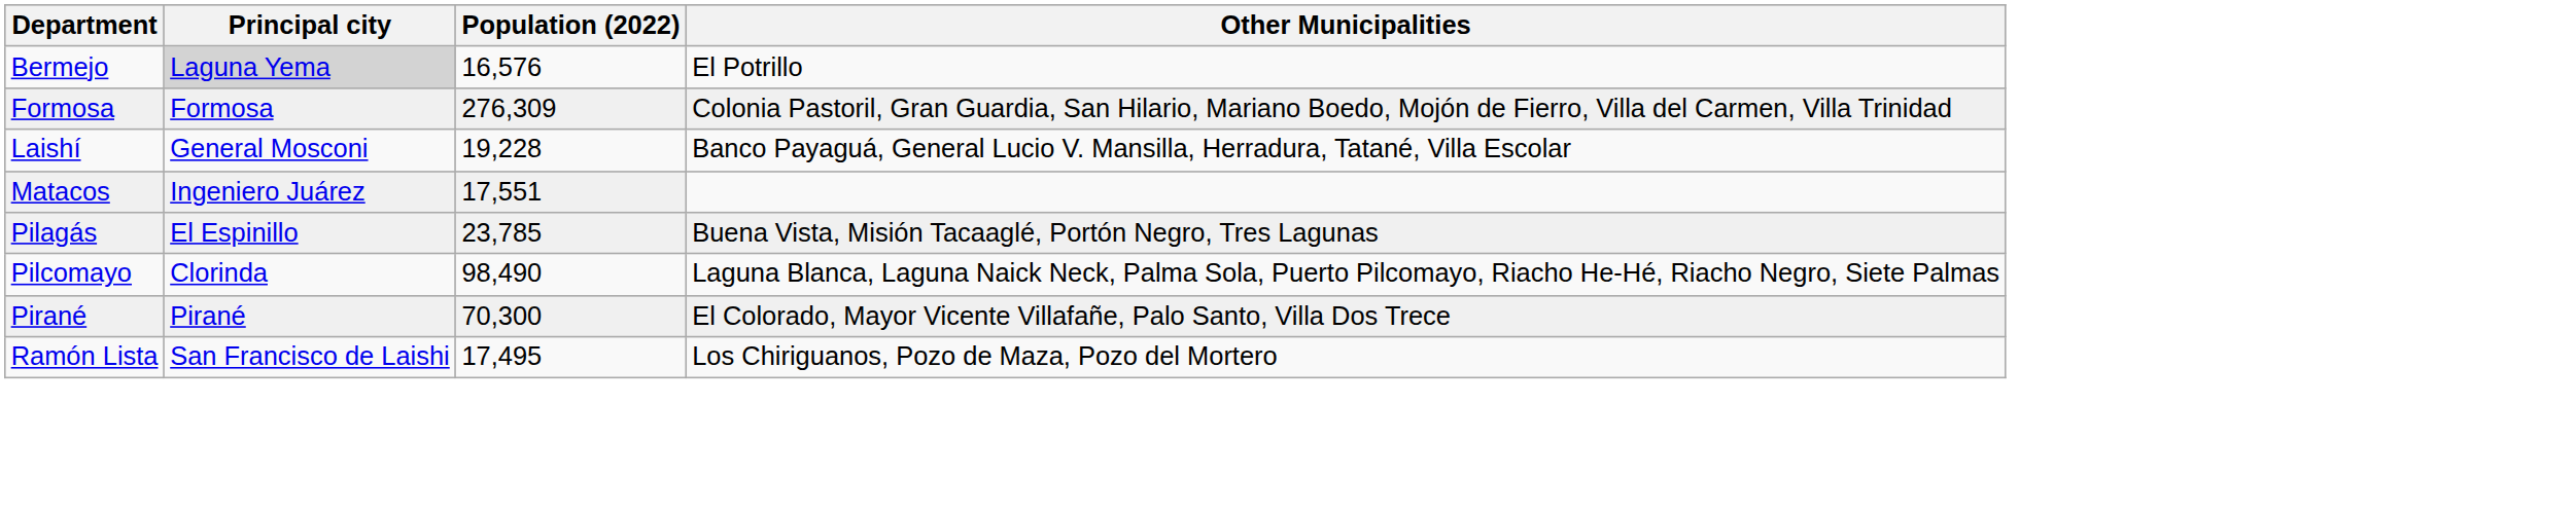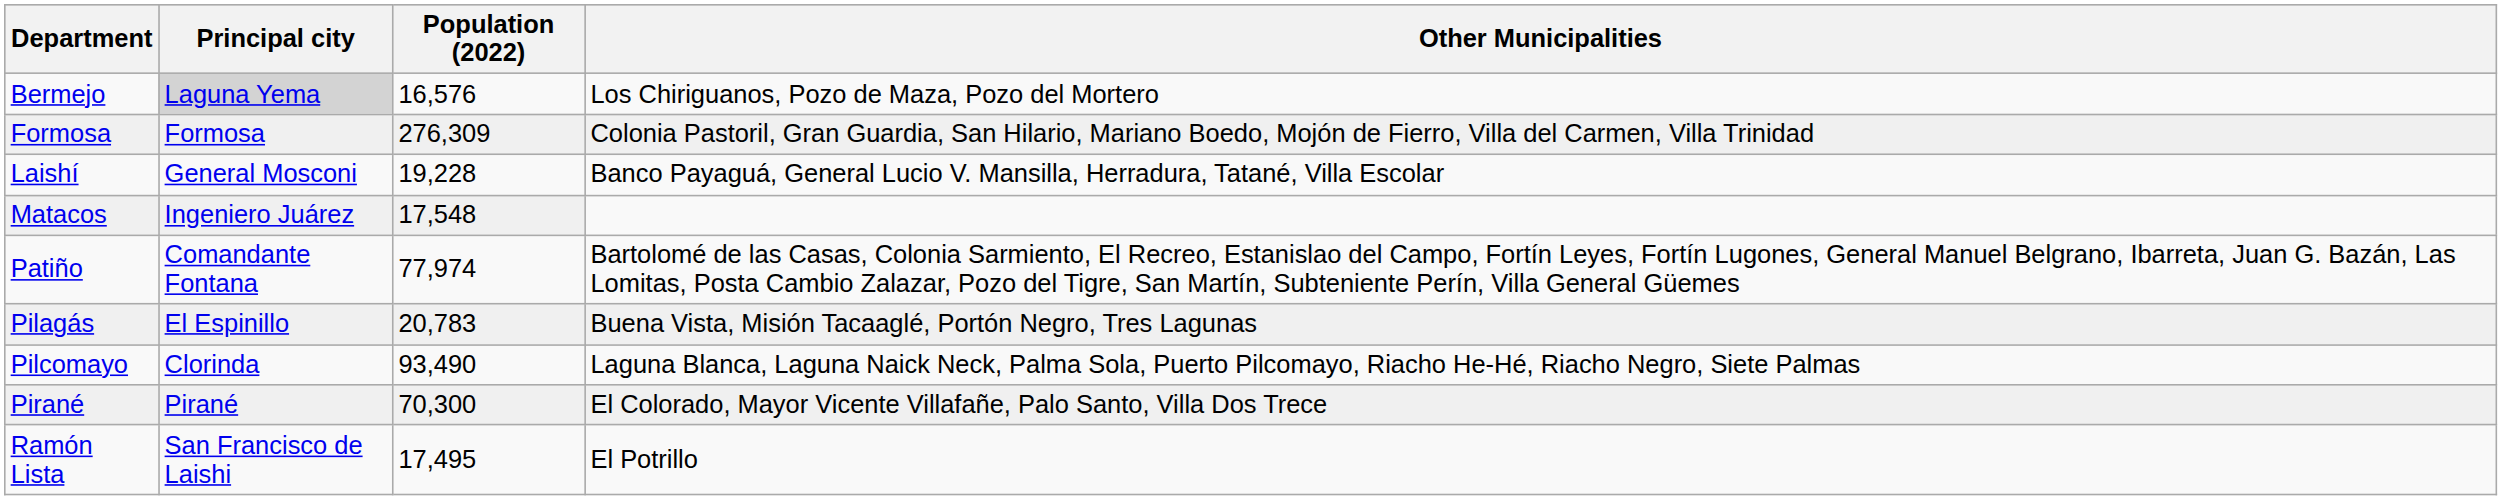 <table class="wikitable">
 <tr style="background:#e0e0e0;">
 <th>Department</th>
 <th>Principal city</th>
 <th>Population (2022)</th>
 <th>Other Municipalities</th>
 </tr>
 <tr>
 <td><a href='#'>Bermejo</a></td>
 <td style="background: lightgrey;"><a href='#'>Laguna Yema</a></td>
 <td>16,576</td>
-<td>El Potrillo</td>
+<td>Los Chiriguanos, Pozo de Maza, Pozo del Mortero</td>
 </tr>
 <tr style="background:#f0f0f0;">
 <td><a href='#'>Formosa</a></td>
 <td><a href='#'>Formosa</a></td>
 <td>276,309</td>
 <td>Colonia Pastoril, Gran Guardia, San Hilario, Mariano Boedo, Mojón de Fierro, Villa del Carmen, Villa Trinidad</td>
 </tr>
 <tr>
 <td><a href='#'>Laishí</a></td>
 <td><a href='#'>General Mosconi</a></td>
 <td>19,228</td>
 <td>Banco Payaguá, General Lucio V. Mansilla, Herradura, Tatané, Villa Escolar</td>
 </tr>
 <tr style="background:#f0f0f0;">
 <td><a href='#'>Matacos</a></td>
 <td><a href='#'>Ingeniero Juárez</a></td>
-<td>17,551</td>
+<td>17,548</td>
+</tr>
+<tr>
+<td><a href='#'>Patiño</a></td>
+<td><a href='#'>Comandante Fontana</a></td>
+<td>77,974</td>
+<td>Bartolomé de las Casas, Colonia Sarmiento, El Recreo, Estanislao del Campo, Fortín Leyes, Fortín Lugones, General Manuel Belgrano, Ibarreta, Juan G. Bazán, Las Lomitas, Posta Cambio Zalazar, Pozo del Tigre, San Martín, Subteniente Perín, Villa General Güemes</td>
 </tr>
 <tr style="background:#f0f0f0;">
 <td><a href='#'>Pilagás</a></td>
 <td><a href='#'>El Espinillo</a></td>
-<td>23,785</td>
+<td>20,783</td>
 <td>Buena Vista, Misión Tacaaglé, Portón Negro, Tres Lagunas</td>
 </tr>
 <tr>
 <td><a href='#'>Pilcomayo</a></td>
 <td><a href='#'>Clorinda</a></td>
-<td>98,490</td>
+<td>93,490</td>
 <td>Laguna Blanca, Laguna Naick Neck, Palma Sola, Puerto Pilcomayo, Riacho He-Hé, Riacho Negro, Siete Palmas</td>
 </tr>
 <tr style="background:#f0f0f0;">
 <td><a href='#'>Pirané</a></td>
 <td><a href='#'>Pirané</a></td>
 <td>70,300</td>
 <td>El Colorado, Mayor Vicente Villafañe, Palo Santo, Villa Dos Trece</td>
 </tr>
 <tr>
 <td><a href='#'>Ramón Lista</a></td>
 <td><a href='#'>San Francisco de Laishi</a></td>
 <td>17,495</td>
-<td>Los Chiriguanos, Pozo de Maza, Pozo del Mortero</td>
+<td>El Potrillo</td>
 </tr>
 </table>
